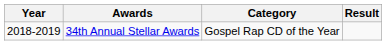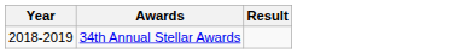 <table class="wikitable">
 <tr>
 <th>Year</th>
 <th>Awards</th>
-<th>Category</th>
 <th>Result</th>
 </tr>
 <tr>
 <td>2018-2019</td>
 <td><a href='#'>34th Annual Stellar Awards</a></td>
-<td>Gospel Rap CD of the Year</td>
 <td></td>
 </tr>
 </table>
